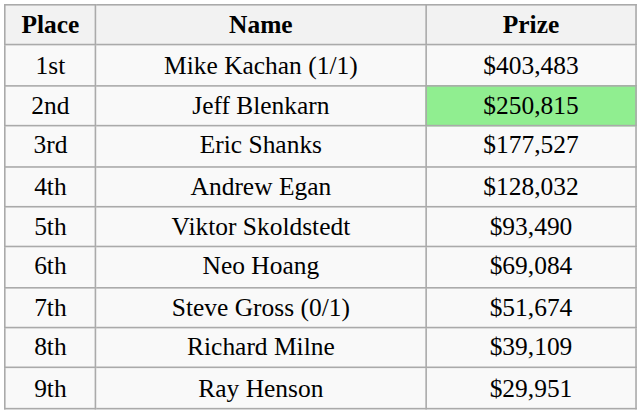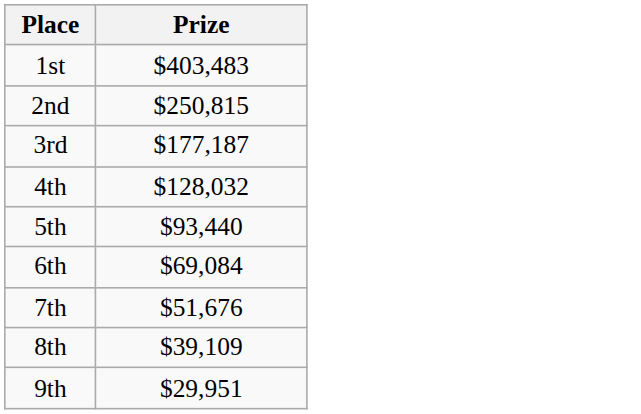 <table class="wikitable">
 <tr>
 <th width="50">Place</th>
-<th width="200">Name</th>
 <th width="125">Prize</th>
 </tr>
 <tr>
 <td align = "center">1st</td>
-<td align = "center">Mike Kachan (1/1)</td>
 <td align = "center">$403,483</td>
 </tr>
 <tr>
 <td align = "center">2nd</td>
-<td align = "center">Jeff Blenkarn</td>
-<td align = "center" style="background: lightgreen;">$250,815</td>
+<td align = "center">$250,815</td>
 </tr>
 <tr>
 <td align = "center">3rd</td>
-<td align = "center">Eric Shanks</td>
-<td align = "center">$177,527</td>
+<td align = "center">$177,187</td>
 </tr>
 <tr>
 <td align = "center">4th</td>
-<td align = "center">Andrew Egan</td>
 <td align = "center">$128,032</td>
 </tr>
 <tr>
 <td align = "center">5th</td>
-<td align = "center">Viktor Skoldstedt</td>
-<td align = "center">$93,490</td>
+<td align = "center">$93,440</td>
 </tr>
 <tr>
 <td align = "center">6th</td>
-<td align = "center">Neo Hoang</td>
 <td align = "center">$69,084</td>
 </tr>
 <tr>
 <td align = "center">7th</td>
-<td align = "center">Steve Gross (0/1)</td>
-<td align = "center">$51,674</td>
+<td align = "center">$51,676</td>
 </tr>
 <tr>
 <td align = "center">8th</td>
-<td align = "center">Richard Milne</td>
 <td align = "center">$39,109</td>
 </tr>
 <tr>
 <td align = "center">9th</td>
-<td align = "center">Ray Henson</td>
 <td align = "center">$29,951</td>
 </tr>
 </table>
